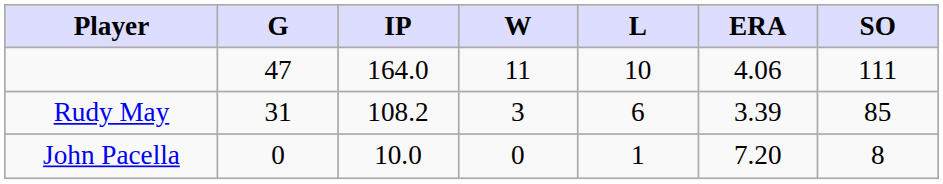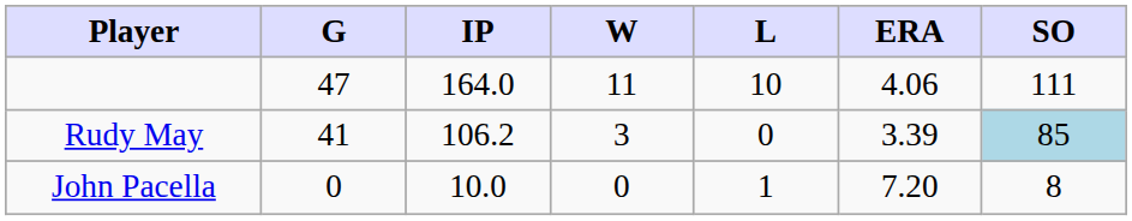 <table class="wikitable sortable">
 <tr>
 <th style="background:#ddf; width:16%;">Player</th>
 <th style="background:#ddf; width:9%;">G</th>
 <th style="background:#ddf; width:9%;">IP</th>
 <th style="background:#ddf; width:9%;">W</th>
 <th style="background:#ddf; width:9%;">L</th>
 <th style="background:#ddf; width:9%;">ERA</th>
 <th style="background:#ddf; width:9%;">SO</th>
 </tr>
 <tr style="text-align:center;">
 <td></td>
 <td>47</td>
 <td>164.0</td>
 <td>11</td>
 <td>10</td>
 <td>4.06</td>
 <td>111</td>
 </tr>
 <tr style="text-align:center;">
 <td><a href='#'>Rudy May</a></td>
-<td>31</td>
-<td>108.2</td>
+<td>41</td>
+<td>106.2</td>
 <td>3</td>
-<td>6</td>
+<td>0</td>
 <td>3.39</td>
-<td>85</td>
+<td style="background: lightblue;">85</td>
 </tr>
 <tr align=center>
 <td><a href='#'>John Pacella</a></td>
 <td>0</td>
 <td>10.0</td>
 <td>0</td>
 <td>1</td>
 <td>7.20</td>
 <td>8</td>
 </tr>
 </table>
